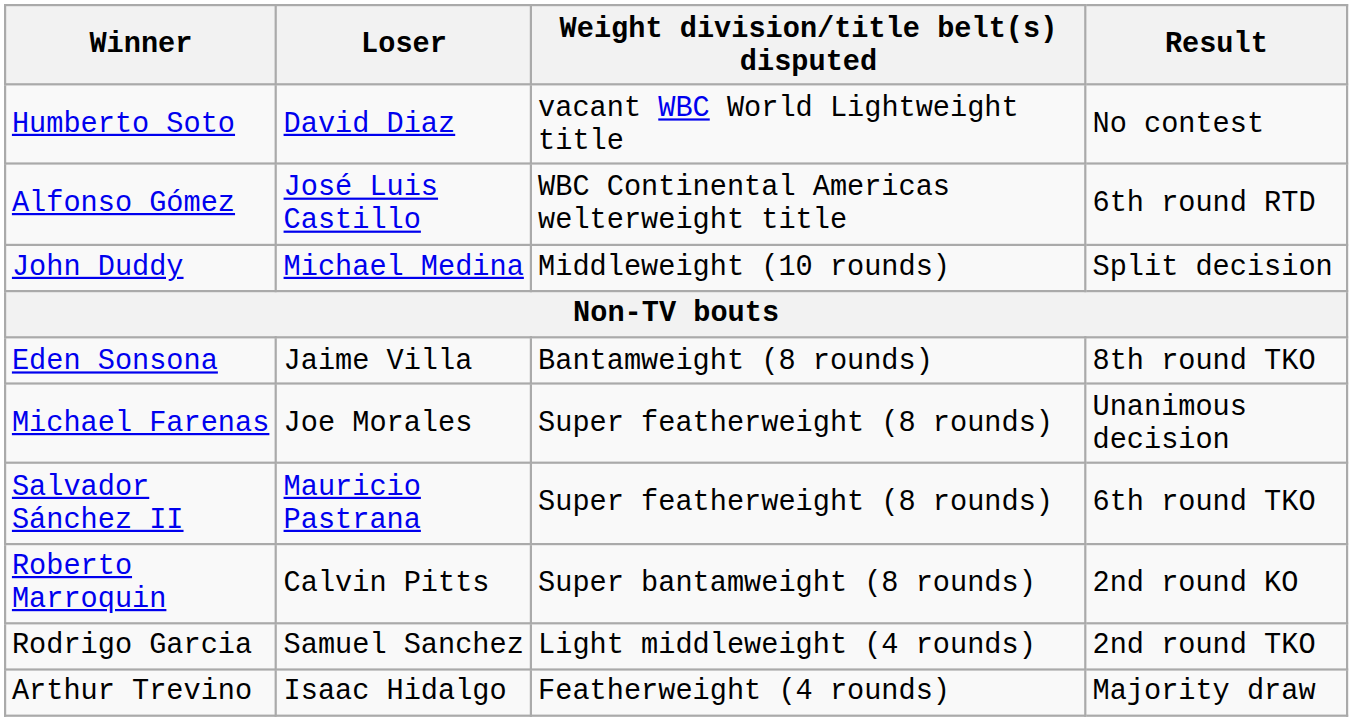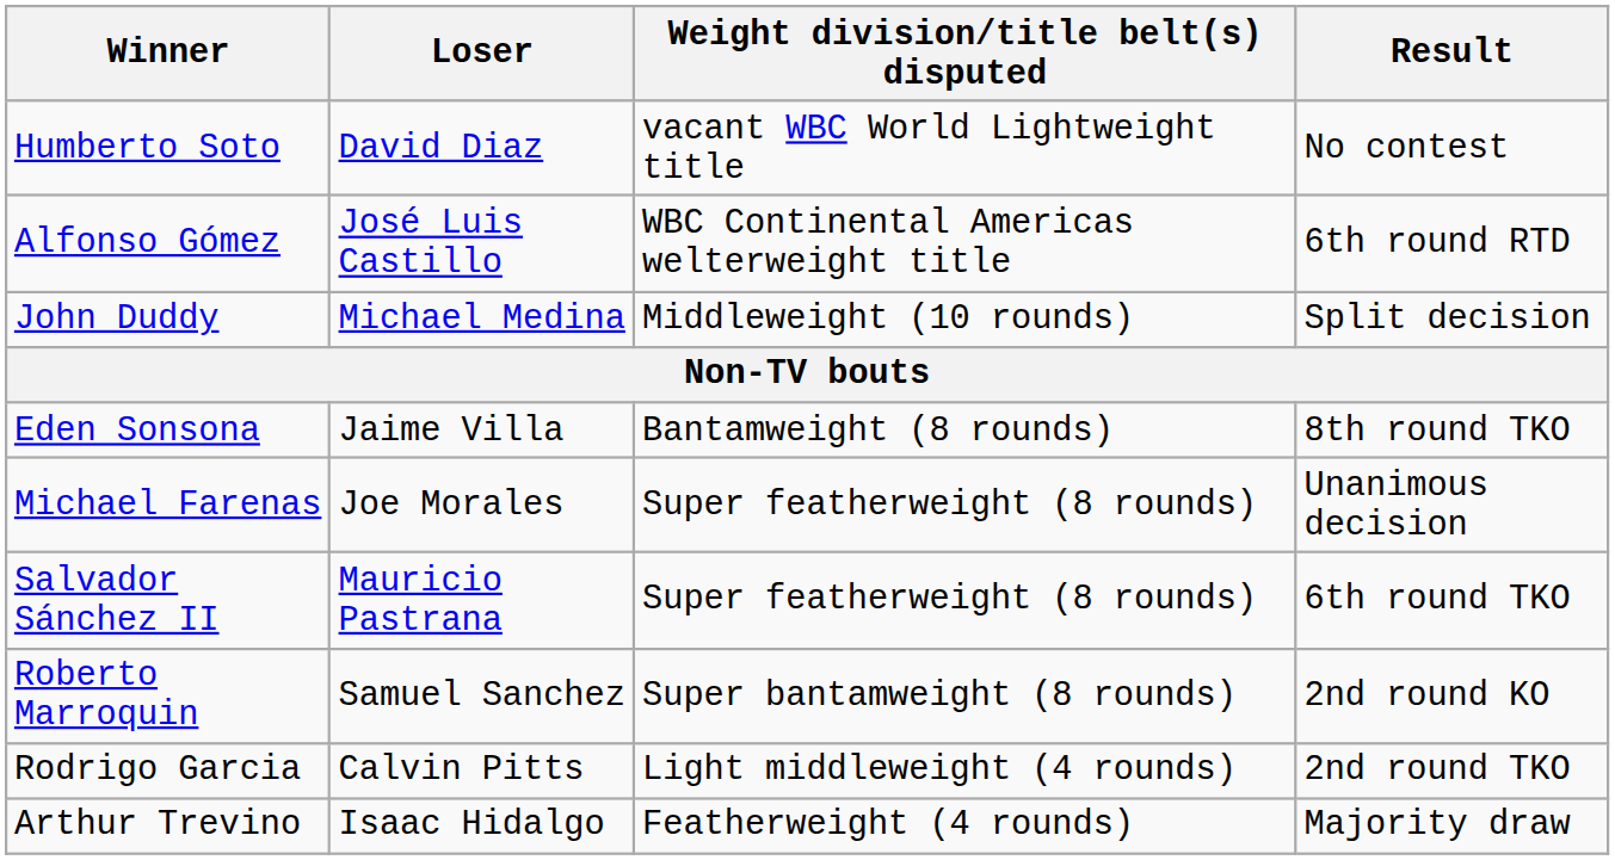 <table class=wikitable>
 <tr>
 <th>Winner</th>
 <th>Loser</th>
 <th>Weight division/title belt(s) disputed</th>
 <th>Result</th>
 </tr>
 <tr>
 <td> <a href='#'>Humberto Soto</a></td>
 <td> <a href='#'>David Diaz</a></td>
 <td>vacant <a href='#'>WBC</a> World Lightweight title</td>
 <td>No contest</td>
 </tr>
 <tr>
 <td> <a href='#'>Alfonso Gómez</a></td>
 <td> <a href='#'>José Luis Castillo</a></td>
 <td>WBC Continental Americas welterweight title</td>
 <td>6th round RTD</td>
 </tr>
 <tr>
 <td> <a href='#'>John Duddy</a></td>
 <td> <a href='#'>Michael Medina</a></td>
 <td>Middleweight (10 rounds)</td>
 <td>Split decision</td>
 </tr>
 <tr>
 <th colspan=4>Non-TV bouts</th>
 </tr>
 <tr>
 <td> <a href='#'>Eden Sonsona</a></td>
 <td> Jaime Villa</td>
 <td>Bantamweight (8 rounds)</td>
 <td>8th round TKO</td>
 </tr>
 <tr>
 <td> <a href='#'>Michael Farenas</a></td>
 <td> Joe Morales</td>
 <td>Super featherweight (8 rounds)</td>
 <td>Unanimous decision</td>
 </tr>
 <tr>
 <td> <a href='#'>Salvador Sánchez II</a></td>
 <td> <a href='#'>Mauricio Pastrana</a></td>
 <td>Super featherweight (8 rounds)</td>
 <td>6th round TKO</td>
 </tr>
 <tr>
 <td> <a href='#'>Roberto Marroquin</a></td>
-<td> Calvin Pitts</td>
+<td> Samuel Sanchez</td>
 <td>Super bantamweight (8 rounds)</td>
 <td>2nd round KO</td>
 </tr>
 <tr>
 <td> Rodrigo Garcia</td>
-<td> Samuel Sanchez</td>
+<td> Calvin Pitts</td>
 <td>Light middleweight (4 rounds)</td>
 <td>2nd round TKO</td>
 </tr>
 <tr>
 <td> Arthur Trevino</td>
 <td> Isaac Hidalgo</td>
 <td>Featherweight (4 rounds)</td>
 <td>Majority draw</td>
 </tr>
 </table>
